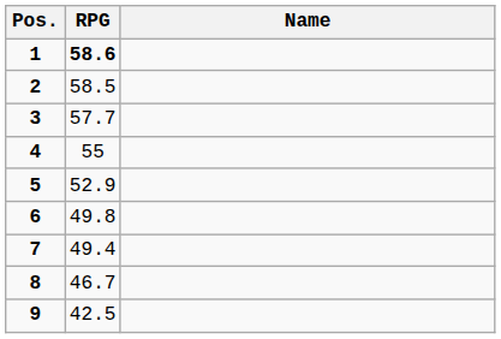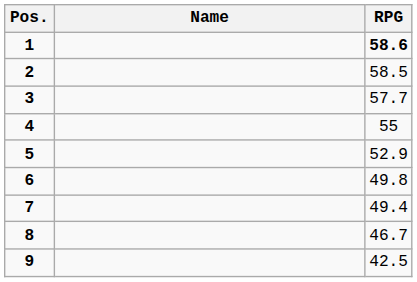 <table class="wikitable" style="text-align:center; font-size:90%;">
 <tr>
 <th width=30px>Pos.</th>
+<th width=220px>Name</th>
 <th width=20px>RPG</th>
-<th width=220px>Name</th>
 </tr>
 <tr>
 <td><strong>1</strong></td>
+<td align=left><strong></strong></td>
 <td><strong>58.6</strong></td>
-<td align=left><strong></strong></td>
 </tr>
 <tr>
 <td><strong>2</strong></td>
+<td align=left></td>
 <td>58.5</td>
-<td align=left></td>
 </tr>
 <tr>
 <td><strong>3</strong></td>
+<td align=left></td>
 <td>57.7</td>
-<td align=left></td>
 </tr>
 <tr>
 <td><strong>4</strong></td>
+<td align=left></td>
 <td>55</td>
-<td align=left></td>
 </tr>
 <tr>
 <td><strong>5</strong></td>
+<td align=left></td>
 <td>52.9</td>
-<td align=left></td>
 </tr>
 <tr>
 <td><strong>6</strong></td>
+<td align=left></td>
 <td>49.8</td>
-<td align=left></td>
 </tr>
 <tr>
 <td><strong>7</strong></td>
+<td align=left></td>
 <td>49.4</td>
-<td align=left></td>
 </tr>
 <tr>
 <td><strong>8</strong></td>
+<td align=left></td>
 <td>46.7</td>
-<td align=left></td>
 </tr>
 <tr>
 <td><strong>9</strong></td>
+<td align=left></td>
 <td>42.5</td>
-<td align=left></td>
 </tr>
 </table>
